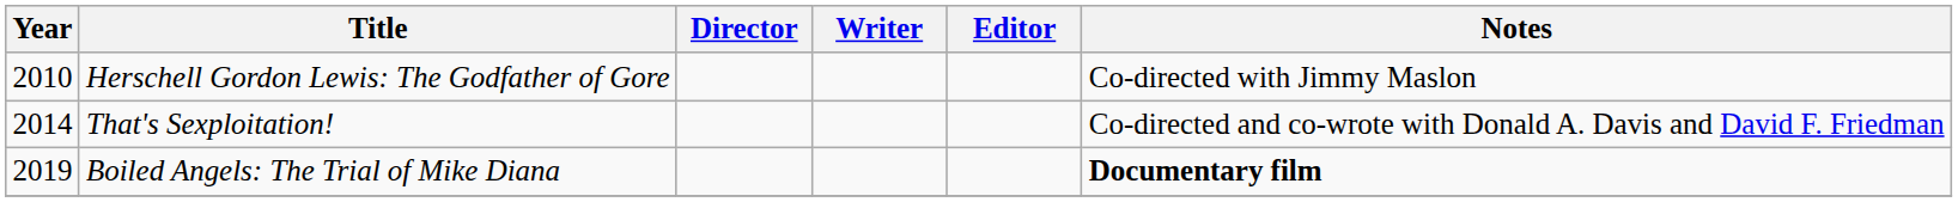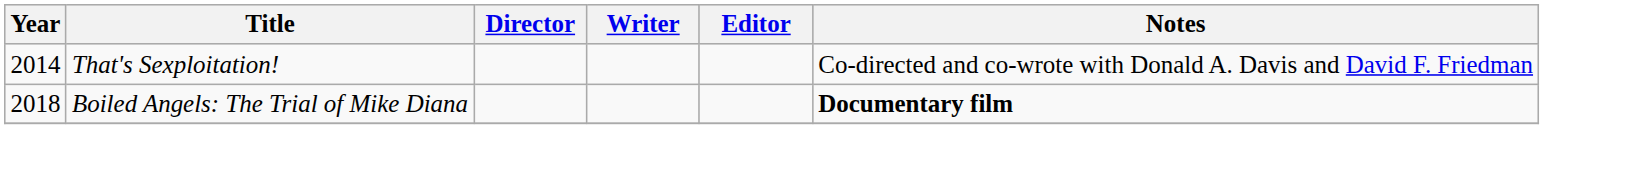 <table class="wikitable">
 <tr>
 <th>Year</th>
 <th>Title</th>
 <th width="65"><a href='#'>Director</a></th>
 <th width="65"><a href='#'>Writer</a></th>
 <th width="65"><a href='#'>Editor</a></th>
 <th>Notes</th>
 </tr>
 <tr>
-<td>2010</td>
-<td><em>Herschell Gordon Lewis: The Godfather of Gore</em></td>
-<td></td>
-<td></td>
-<td></td>
-<td>Co-directed with Jimmy Maslon</td>
-</tr>
-<tr>
 <td>2014</td>
 <td><em>That's Sexploitation!</em></td>
 <td></td>
 <td></td>
 <td></td>
 <td>Co-directed and co-wrote with Donald A. Davis and <a href='#'>David F. Friedman</a></td>
 </tr>
 <tr>
-<td>2019</td>
+<td>2018</td>
 <td><em>Boiled Angels: The Trial of Mike Diana</em></td>
 <td></td>
 <td></td>
 <td></td>
 <td><strong>Documentary film</strong></td>
 </tr>
 <tr>
 </tr>
 </table>
